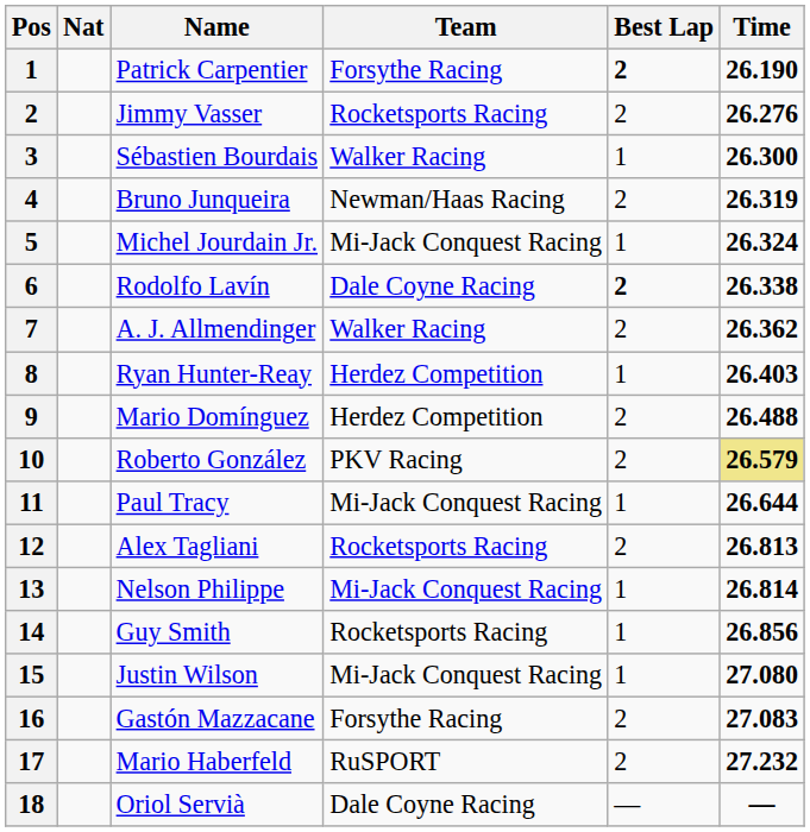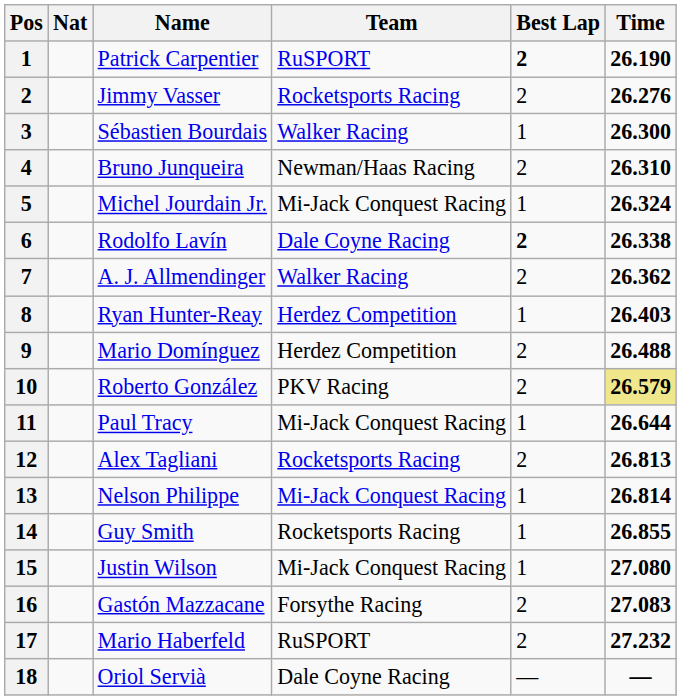 <table class="wikitable" style="font-size: 95%;">
 <tr>
 <th>Pos</th>
 <th>Nat</th>
 <th>Name</th>
 <th>Team</th>
 <th>Best Lap</th>
 <th>Time</th>
 </tr>
 <tr>
 <th>1</th>
 <td></td>
 <td><a href='#'>Patrick Carpentier</a></td>
-<td><a href='#'>Forsythe Racing</a></td>
+<td><a href='#'>RuSPORT</a></td>
 <td><strong>2</strong></td>
 <td><strong>26.190</strong></td>
 </tr>
 <tr>
 <th>2</th>
 <td></td>
 <td><a href='#'>Jimmy Vasser</a></td>
 <td><a href='#'>Rocketsports Racing</a></td>
 <td>2</td>
 <td><strong>26.276</strong></td>
 </tr>
 <tr>
 <th>3</th>
 <td></td>
 <td><a href='#'>Sébastien Bourdais</a></td>
 <td><a href='#'>Walker Racing</a></td>
 <td>1</td>
 <td><strong>26.300</strong></td>
 </tr>
 <tr>
 <th>4</th>
 <td></td>
 <td><a href='#'>Bruno Junqueira</a></td>
 <td>Newman/Haas Racing</td>
 <td>2</td>
-<td><strong>26.319</strong></td>
+<td><strong>26.310</strong></td>
 </tr>
 <tr>
 <th>5</th>
 <td></td>
 <td><a href='#'>Michel Jourdain Jr.</a></td>
 <td>Mi-Jack Conquest Racing</td>
 <td>1</td>
 <td><strong>26.324</strong></td>
 </tr>
 <tr>
 <th>6</th>
 <td></td>
 <td><a href='#'>Rodolfo Lavín</a></td>
 <td><a href='#'>Dale Coyne Racing</a></td>
 <td><strong>2</strong></td>
 <td><strong>26.338</strong></td>
 </tr>
 <tr>
 <th>7</th>
 <td></td>
 <td><a href='#'>A. J. Allmendinger</a></td>
 <td><a href='#'>Walker Racing</a></td>
 <td>2</td>
 <td><strong>26.362</strong></td>
 </tr>
 <tr>
 <th>8</th>
 <td></td>
 <td><a href='#'>Ryan Hunter-Reay</a></td>
 <td><a href='#'>Herdez Competition</a></td>
 <td>1</td>
 <td><strong>26.403</strong></td>
 </tr>
 <tr>
 <th>9</th>
 <td></td>
 <td><a href='#'>Mario Domínguez</a></td>
 <td>Herdez Competition</td>
 <td>2</td>
 <td><strong>26.488</strong></td>
 </tr>
 <tr>
 <th>10</th>
 <td></td>
 <td><a href='#'>Roberto González</a></td>
 <td>PKV Racing</td>
 <td>2</td>
 <td style="background: khaki;"><strong>26.579</strong></td>
 </tr>
 <tr>
 <th>11</th>
 <td></td>
 <td><a href='#'>Paul Tracy</a></td>
 <td>Mi-Jack Conquest Racing</td>
 <td>1</td>
 <td><strong>26.644</strong></td>
 </tr>
 <tr>
 <th>12</th>
 <td></td>
 <td><a href='#'>Alex Tagliani</a></td>
 <td><a href='#'>Rocketsports Racing</a></td>
 <td>2</td>
 <td><strong>26.813</strong></td>
 </tr>
 <tr>
 <th>13</th>
 <td></td>
 <td><a href='#'>Nelson Philippe</a></td>
 <td><a href='#'>Mi-Jack Conquest Racing</a></td>
 <td>1</td>
 <td><strong>26.814</strong></td>
 </tr>
 <tr>
 <th>14</th>
 <td></td>
 <td><a href='#'>Guy Smith</a></td>
 <td>Rocketsports Racing</td>
 <td>1</td>
-<td><strong>26.856</strong></td>
+<td><strong>26.855</strong></td>
 </tr>
 <tr>
 <th>15</th>
 <td></td>
 <td><a href='#'>Justin Wilson</a></td>
 <td>Mi-Jack Conquest Racing</td>
 <td>1</td>
 <td><strong>27.080</strong></td>
 </tr>
 <tr>
 <th>16</th>
 <td></td>
 <td><a href='#'>Gastón Mazzacane</a></td>
 <td>Forsythe Racing</td>
 <td>2</td>
 <td><strong>27.083</strong></td>
 </tr>
 <tr>
 <th>17</th>
 <td></td>
 <td><a href='#'>Mario Haberfeld</a></td>
 <td>RuSPORT</td>
 <td>2</td>
 <td><strong>27.232</strong></td>
 </tr>
 <tr>
 <th>18</th>
 <td></td>
 <td><a href='#'>Oriol Servià</a></td>
 <td>Dale Coyne Racing</td>
 <td>—</td>
 <td align="center"><strong>—</strong></td>
 </tr>
 </table>
